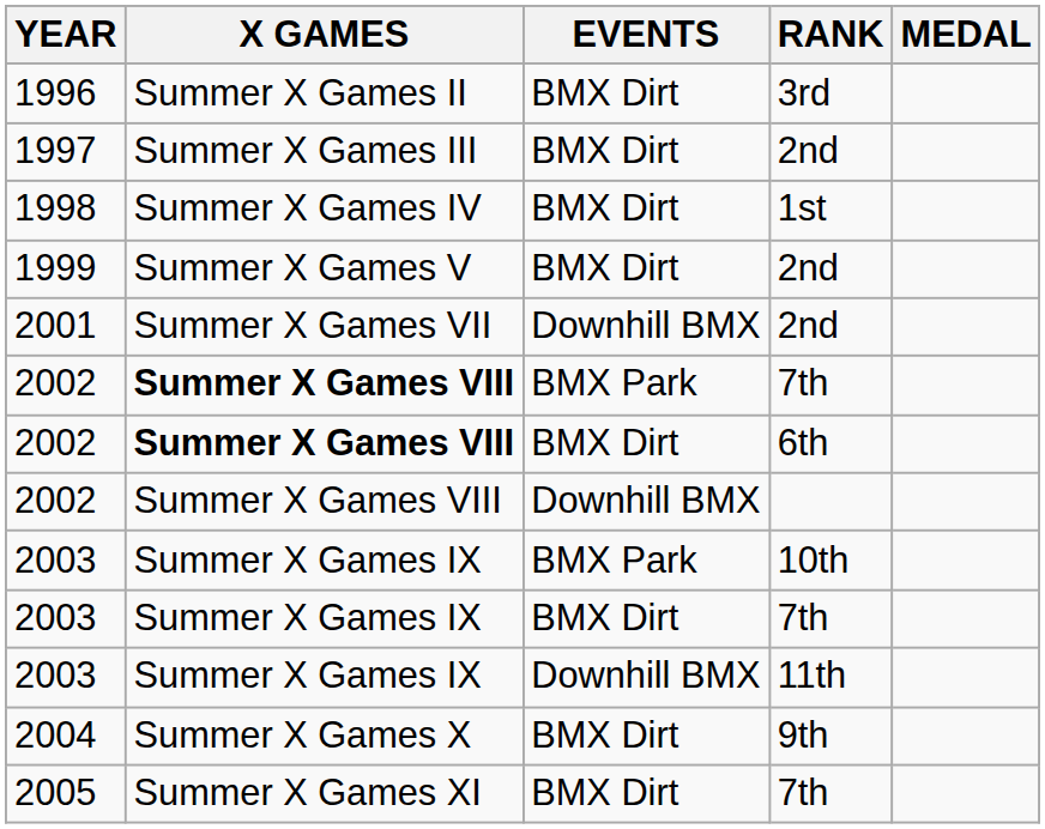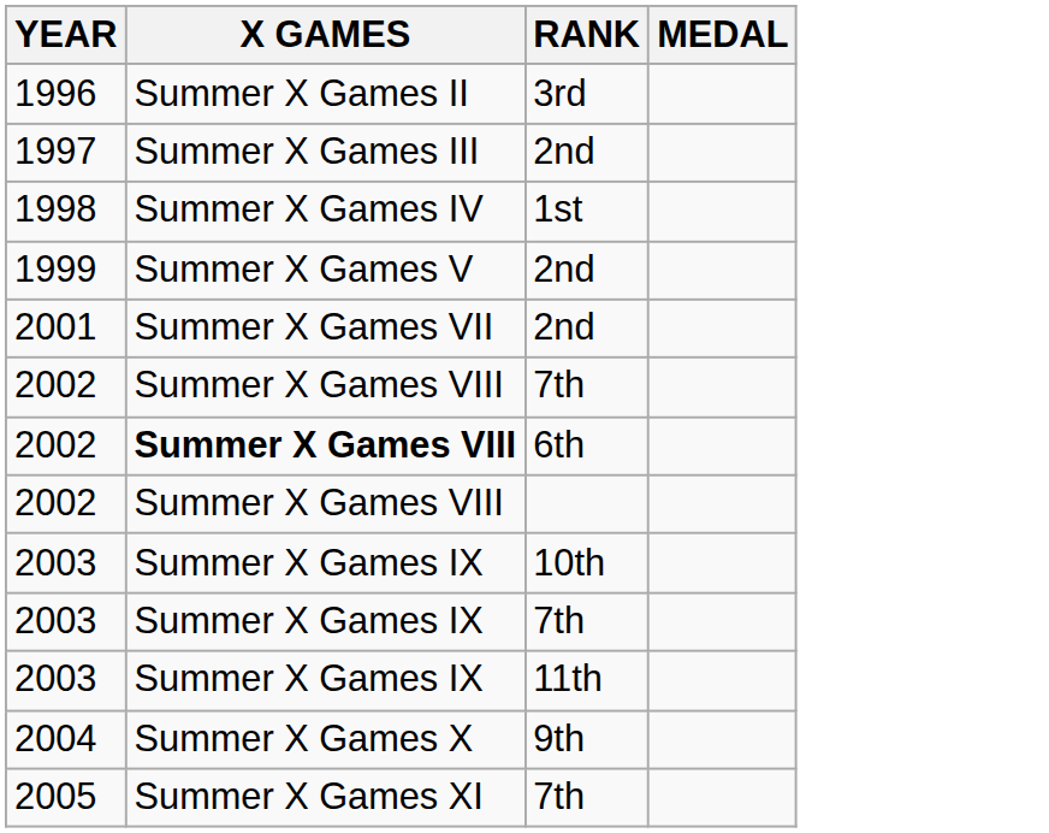 <table class="wikitable">
 <tr>
 <th>YEAR</th>
 <th>X GAMES</th>
-<th>EVENTS</th>
 <th>RANK</th>
 <th>MEDAL</th>
 </tr>
 <tr>
 <td>1996</td>
 <td>Summer X Games II</td>
-<td>BMX Dirt</td>
 <td>3rd</td>
 <td></td>
 </tr>
 <tr>
 <td>1997</td>
 <td>Summer X Games III</td>
-<td>BMX Dirt</td>
 <td>2nd</td>
 <td></td>
 </tr>
 <tr>
 <td>1998</td>
 <td>Summer X Games IV</td>
-<td>BMX Dirt</td>
 <td>1st</td>
 <td></td>
 </tr>
 <tr>
 <td>1999</td>
 <td>Summer X Games V</td>
-<td>BMX Dirt</td>
 <td>2nd</td>
 <td></td>
 </tr>
 <tr>
 <td>2001</td>
 <td>Summer X Games VII</td>
-<td>Downhill BMX</td>
 <td>2nd</td>
 <td></td>
 </tr>
 <tr>
 <td>2002</td>
-<td><strong>Summer X Games VIII</strong></td>
-<td>BMX Park</td>
+<td>Summer X Games VIII</td>
 <td>7th</td>
 <td></td>
 </tr>
 <tr>
 <td>2002</td>
 <td><strong>Summer X Games VIII</strong></td>
-<td>BMX Dirt</td>
 <td>6th</td>
 <td></td>
 </tr>
 <tr>
 <td>2002</td>
 <td>Summer X Games VIII</td>
-<td>Downhill BMX</td>
 <td></td>
 <td></td>
 </tr>
 <tr>
 <td>2003</td>
 <td>Summer X Games IX</td>
-<td>BMX Park</td>
 <td>10th</td>
 <td></td>
 </tr>
 <tr>
 <td>2003</td>
 <td>Summer X Games IX</td>
-<td>BMX Dirt</td>
 <td>7th</td>
 <td></td>
 </tr>
 <tr>
 <td>2003</td>
 <td>Summer X Games IX</td>
-<td>Downhill BMX</td>
 <td>11th</td>
 <td></td>
 </tr>
 <tr>
 <td>2004</td>
 <td>Summer X Games X</td>
-<td>BMX Dirt</td>
 <td>9th</td>
 <td></td>
 </tr>
 <tr>
 <td>2005</td>
 <td>Summer X Games XI</td>
-<td>BMX Dirt</td>
 <td>7th</td>
 <td></td>
 </tr>
 </table>
